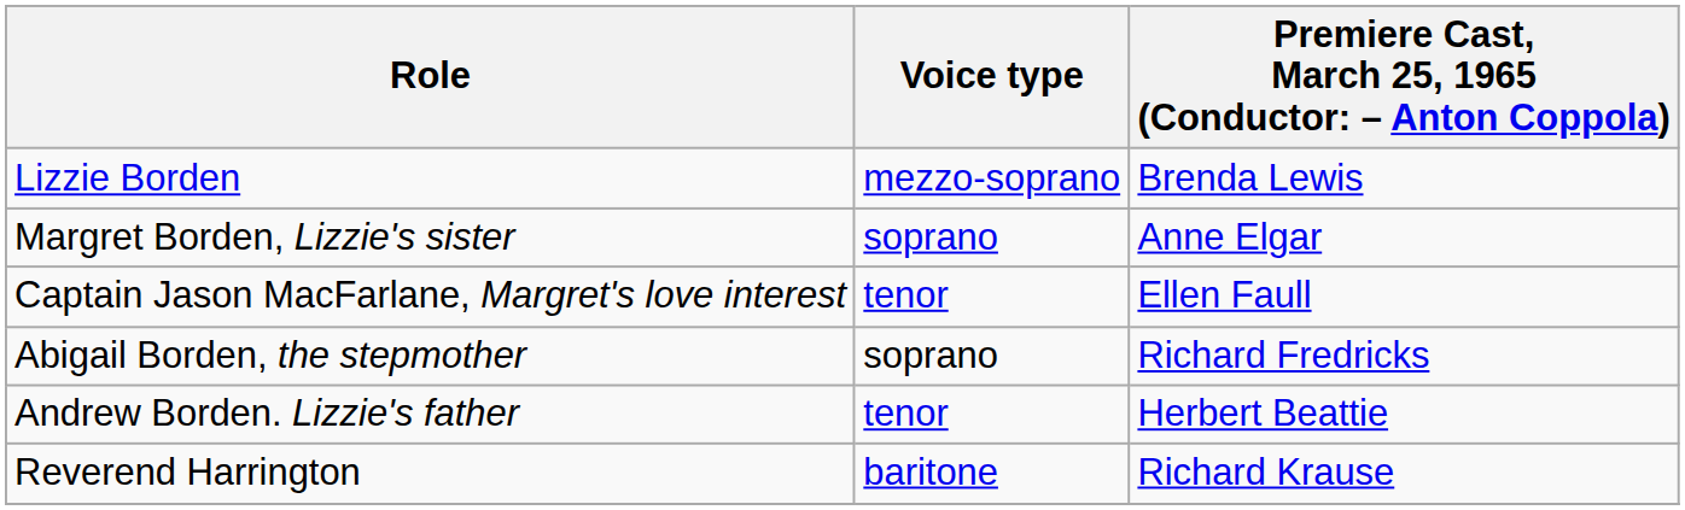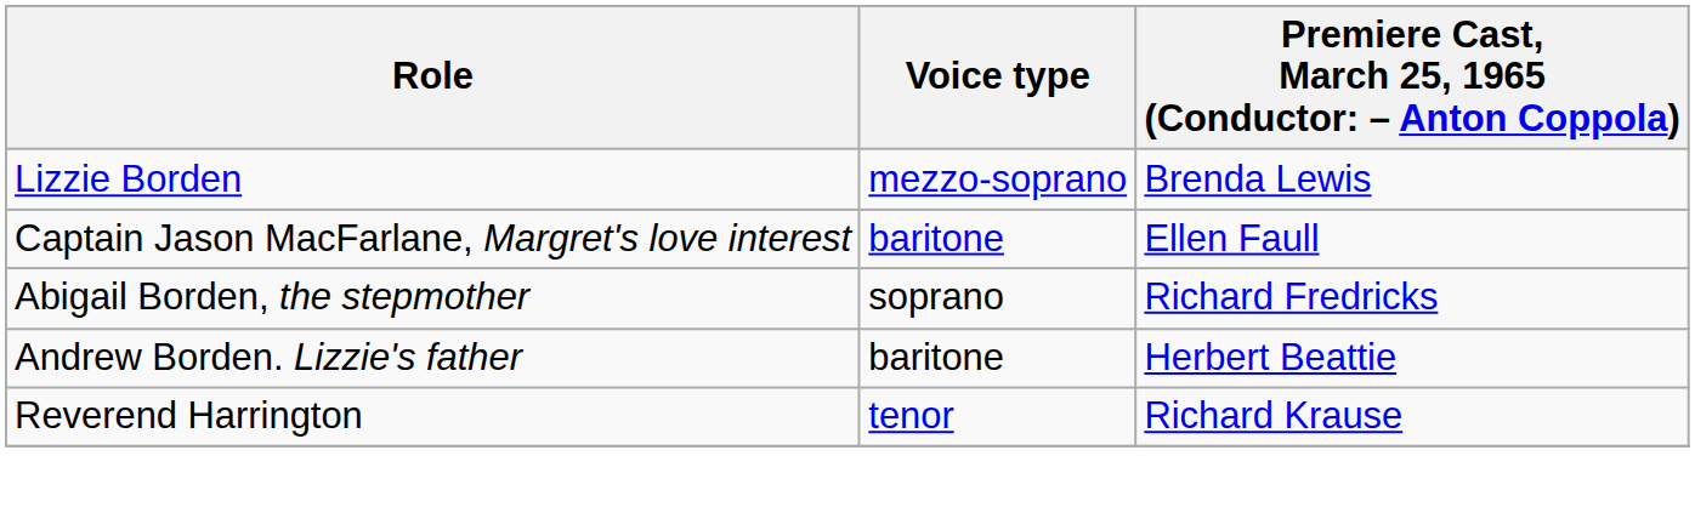 <table class="wikitable">
 <tr>
 <th>Role</th>
 <th>Voice type</th>
 <th>Premiere Cast,<br> March 25, 1965 <br>(Conductor: – <a href='#'>Anton Coppola</a>)</th>
 </tr>
 <tr>
 <td><a href='#'>Lizzie Borden</a></td>
 <td><a href='#'>mezzo-soprano</a></td>
 <td><a href='#'>Brenda Lewis</a></td>
 </tr>
 <tr>
-<td>Margret Borden, <em>Lizzie's sister</em></td>
-<td><a href='#'>soprano</a></td>
-<td><a href='#'>Anne Elgar</a></td>
-</tr>
-<tr>
 <td>Captain Jason MacFarlane, <em>Margret's love interest</em></td>
-<td><a href='#'>tenor</a></td>
+<td><a href='#'>baritone</a></td>
 <td><a href='#'>Ellen Faull</a></td>
 </tr>
 <tr>
 <td>Abigail Borden, <em>the stepmother</em></td>
 <td>soprano</td>
 <td><a href='#'>Richard Fredricks</a></td>
 </tr>
 <tr>
 <td>Andrew Borden. <em>Lizzie's father</em></td>
-<td><a href='#'>tenor</a></td>
+<td>baritone</td>
 <td><a href='#'>Herbert Beattie</a></td>
 </tr>
 <tr>
 <td>Reverend Harrington</td>
-<td><a href='#'>baritone</a></td>
+<td><a href='#'>tenor</a></td>
 <td><a href='#'>Richard Krause</a></td>
 </tr>
 <tr>
 </tr>
 </table>
